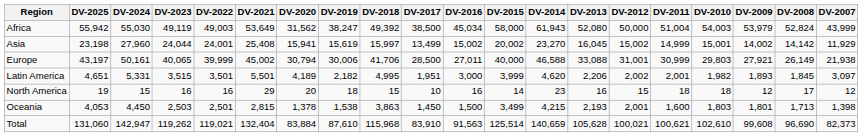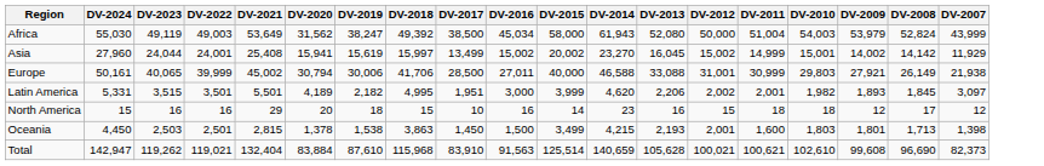 <table class="wikitable sortable nowrap" style="font-size:85%; text-align:right; line-height:1.2">
 <tr>
 <th>Region</th>
-<th>DV-2025</th>
 <th>DV-2024</th>
 <th>DV-2023</th>
 <th>DV-2022</th>
 <th>DV-2021</th>
 <th>DV-2020</th>
 <th>DV-2019</th>
 <th>DV-2018</th>
 <th>DV-2017</th>
 <th>DV-2016</th>
 <th>DV-2015</th>
 <th>DV-2014</th>
 <th>DV-2013</th>
 <th>DV-2012</th>
 <th>DV-2011</th>
 <th>DV-2010</th>
 <th>DV-2009</th>
 <th>DV-2008</th>
 <th>DV-2007</th>
 </tr>
 <tr>
 <td align=left>Africa</td>
-<td>55,942</td>
 <td>55,030</td>
 <td>49,119</td>
 <td>49,003</td>
 <td>53,649</td>
 <td>31,562</td>
 <td>38,247</td>
 <td>49,392</td>
 <td>38,500</td>
 <td>45,034</td>
 <td>58,000</td>
 <td>61,943</td>
 <td>52,080</td>
 <td>50,000</td>
 <td>51,004</td>
 <td>54,003</td>
 <td>53,979</td>
 <td>52,824</td>
 <td>43,999</td>
 </tr>
 <tr>
 <td align=left>Asia</td>
-<td>23,198</td>
 <td>27,960</td>
 <td>24,044</td>
 <td>24,001</td>
 <td>25,408</td>
 <td>15,941</td>
 <td>15,619</td>
 <td>15,997</td>
 <td>13,499</td>
 <td>15,002</td>
 <td>20,002</td>
 <td>23,270</td>
 <td>16,045</td>
 <td>15,002</td>
 <td>14,999</td>
 <td>15,001</td>
 <td>14,002</td>
 <td>14,142</td>
 <td>11,929</td>
 </tr>
 <tr>
 <td align=left>Europe</td>
-<td>43,197</td>
 <td>50,161</td>
 <td>40,065</td>
 <td>39,999</td>
 <td>45,002</td>
 <td>30,794</td>
 <td>30,006</td>
 <td>41,706</td>
 <td>28,500</td>
 <td>27,011</td>
 <td>40,000</td>
 <td>46,588</td>
 <td>33,088</td>
 <td>31,001</td>
 <td>30,999</td>
 <td>29,803</td>
 <td>27,921</td>
 <td>26,149</td>
 <td>21,938</td>
 </tr>
 <tr>
 <td align=left>Latin America</td>
-<td>4,651</td>
 <td>5,331</td>
 <td>3,515</td>
 <td>3,501</td>
 <td>5,501</td>
 <td>4,189</td>
 <td>2,182</td>
 <td>4,995</td>
 <td>1,951</td>
 <td>3,000</td>
 <td>3,999</td>
 <td>4,620</td>
 <td>2,206</td>
 <td>2,002</td>
 <td>2,001</td>
 <td>1,982</td>
 <td>1,893</td>
 <td>1,845</td>
 <td>3,097</td>
 </tr>
 <tr>
 <td align=left>North America</td>
-<td>19</td>
 <td>15</td>
 <td>16</td>
 <td>16</td>
 <td>29</td>
 <td>20</td>
 <td>18</td>
 <td>15</td>
 <td>10</td>
 <td>16</td>
 <td>14</td>
 <td>23</td>
 <td>16</td>
 <td>15</td>
 <td>18</td>
 <td>18</td>
 <td>12</td>
 <td>17</td>
 <td>12</td>
 </tr>
 <tr>
 <td align=left>Oceania</td>
-<td>4,053</td>
 <td>4,450</td>
 <td>2,503</td>
 <td>2,501</td>
 <td>2,815</td>
 <td>1,378</td>
 <td>1,538</td>
 <td>3,863</td>
 <td>1,450</td>
 <td>1,500</td>
 <td>3,499</td>
 <td>4,215</td>
 <td>2,193</td>
 <td>2,001</td>
 <td>1,600</td>
 <td>1,803</td>
 <td>1,801</td>
 <td>1,713</td>
 <td>1,398</td>
 </tr>
 <tr>
 <td align=left>Total</td>
-<td>131,060</td>
 <td>142,947</td>
 <td>119,262</td>
 <td>119,021</td>
 <td>132,404</td>
 <td>83,884</td>
 <td>87,610</td>
 <td>115,968</td>
 <td>83,910</td>
 <td>91,563</td>
 <td>125,514</td>
 <td>140,659</td>
 <td>105,628</td>
 <td>100,021</td>
 <td>100,621</td>
 <td>102,610</td>
 <td>99,608</td>
 <td>96,690</td>
 <td>82,373</td>
 </tr>
 </table>
